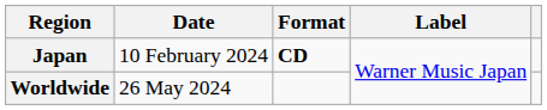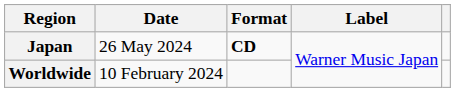 <table class="wikitable plainrowheaders">
 <tr>
 <th scope="col">Region</th>
 <th scope="col">Date</th>
 <th scope="col">Format</th>
 <th scope="col">Label</th>
 <th scope="col"></th>
 </tr>
 <tr>
 <th scope="row">Japan</th>
-<td>10 February 2024</td>
+<td>26 May 2024</td>
 <td><strong>CD</strong></td>
 <td rowspan="2"><a href='#'>Warner Music Japan</a></td>
 <td></td>
 </tr>
 <tr>
 <th scope="row">Worldwide</th>
-<td>26 May 2024</td>
+<td>10 February 2024</td>
 <td></td>
 <td></td>
 </tr>
 </table>
